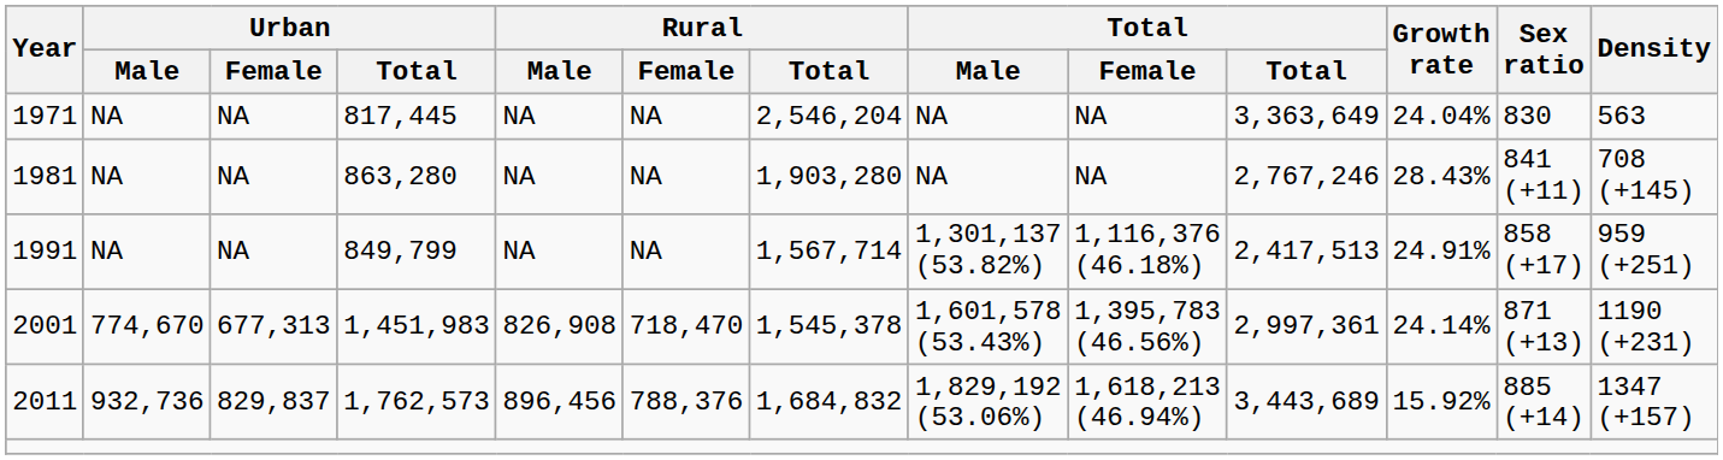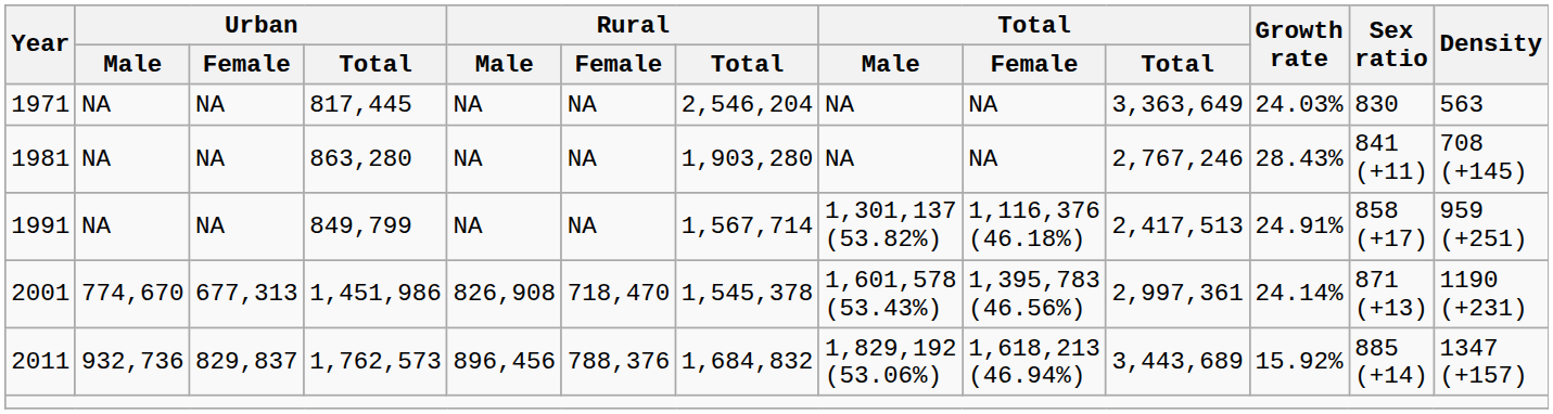 <table class="wikitable">
 <tr>
 <th rowspan="2">Year</th>
 <th colspan="3">Urban</th>
 <th colspan="3">Rural</th>
 <th colspan="3">Total</th>
 <th rowspan="2">Growth rate</th>
 <th rowspan="2">Sex ratio</th>
 <th rowspan="2">Density</th>
 </tr>
 <tr>
 <th>Male</th>
 <th>Female</th>
 <th>Total</th>
 <th>Male</th>
 <th>Female</th>
 <th>Total</th>
 <th>Male</th>
 <th>Female</th>
 <th>Total</th>
 </tr>
 <tr>
 <td>1971</td>
 <td>NA</td>
 <td>NA</td>
 <td>817,445</td>
 <td>NA</td>
 <td>NA</td>
 <td>2,546,204</td>
 <td>NA</td>
 <td>NA</td>
 <td>3,363,649</td>
-<td>24.04%</td>
+<td>24.03%</td>
 <td>830</td>
 <td>563</td>
 </tr>
 <tr>
 <td>1981</td>
 <td>NA</td>
 <td>NA</td>
 <td>863,280</td>
 <td>NA</td>
 <td>NA</td>
 <td>1,903,280</td>
 <td>NA</td>
 <td>NA</td>
 <td>2,767,246</td>
 <td>28.43%</td>
 <td>841 (+11)</td>
 <td>708 (+145)</td>
 </tr>
 <tr>
 <td>1991</td>
 <td>NA</td>
 <td>NA</td>
 <td>849,799</td>
 <td>NA</td>
 <td>NA</td>
 <td>1,567,714</td>
 <td>1,301,137 (53.82%)</td>
 <td>1,116,376 (46.18%)</td>
 <td>2,417,513</td>
 <td>24.91%</td>
 <td>858 (+17)</td>
 <td>959 (+251)</td>
 </tr>
 <tr>
 <td>2001</td>
 <td>774,670</td>
 <td>677,313</td>
-<td>1,451,983</td>
+<td>1,451,986</td>
 <td>826,908</td>
 <td>718,470</td>
 <td>1,545,378</td>
 <td>1,601,578 (53.43%)</td>
 <td>1,395,783 (46.56%)</td>
 <td>2,997,361</td>
 <td>24.14%</td>
 <td>871 (+13)</td>
 <td>1190 (+231)</td>
 </tr>
 <tr>
 <td>2011</td>
 <td>932,736</td>
 <td>829,837</td>
 <td>1,762,573</td>
 <td>896,456</td>
 <td>788,376</td>
 <td>1,684,832</td>
 <td>1,829,192 (53.06%)</td>
 <td>1,618,213 (46.94%)</td>
 <td>3,443,689</td>
 <td>15.92%</td>
 <td>885 (+14)</td>
 <td>1347 (+157)</td>
 </tr>
 <tr>
 <td colspan="13"><small></small></td>
 </tr>
 </table>
